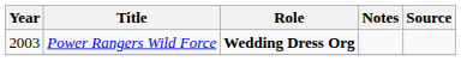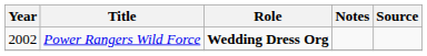 <table class="wikitable sortable plainrowheaders">
 <tr>
 <th>Year</th>
 <th>Title</th>
 <th>Role</th>
 <th class="unsortable">Notes</th>
 <th class="unsortable">Source</th>
 </tr>
 <tr>
-<td>2003</td>
+<td>2002</td>
 <td><em><a href='#'>Power Rangers Wild Force</a></em></td>
 <td><strong>Wedding Dress Org</strong></td>
 <td></td>
 <td></td>
 </tr>
 <tr>
 </tr>
 </table>
